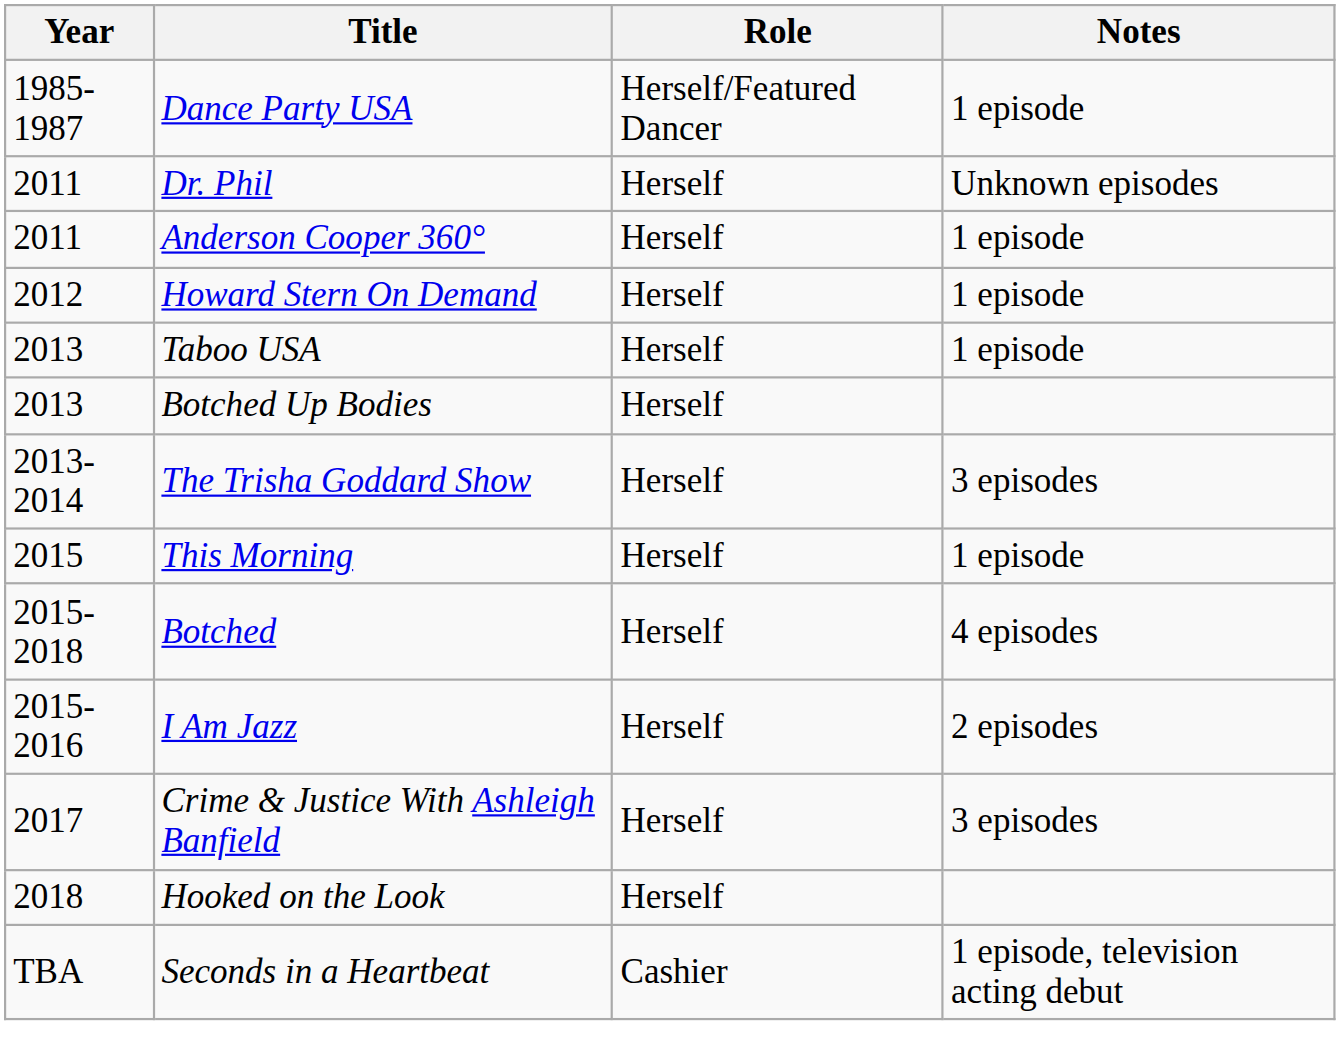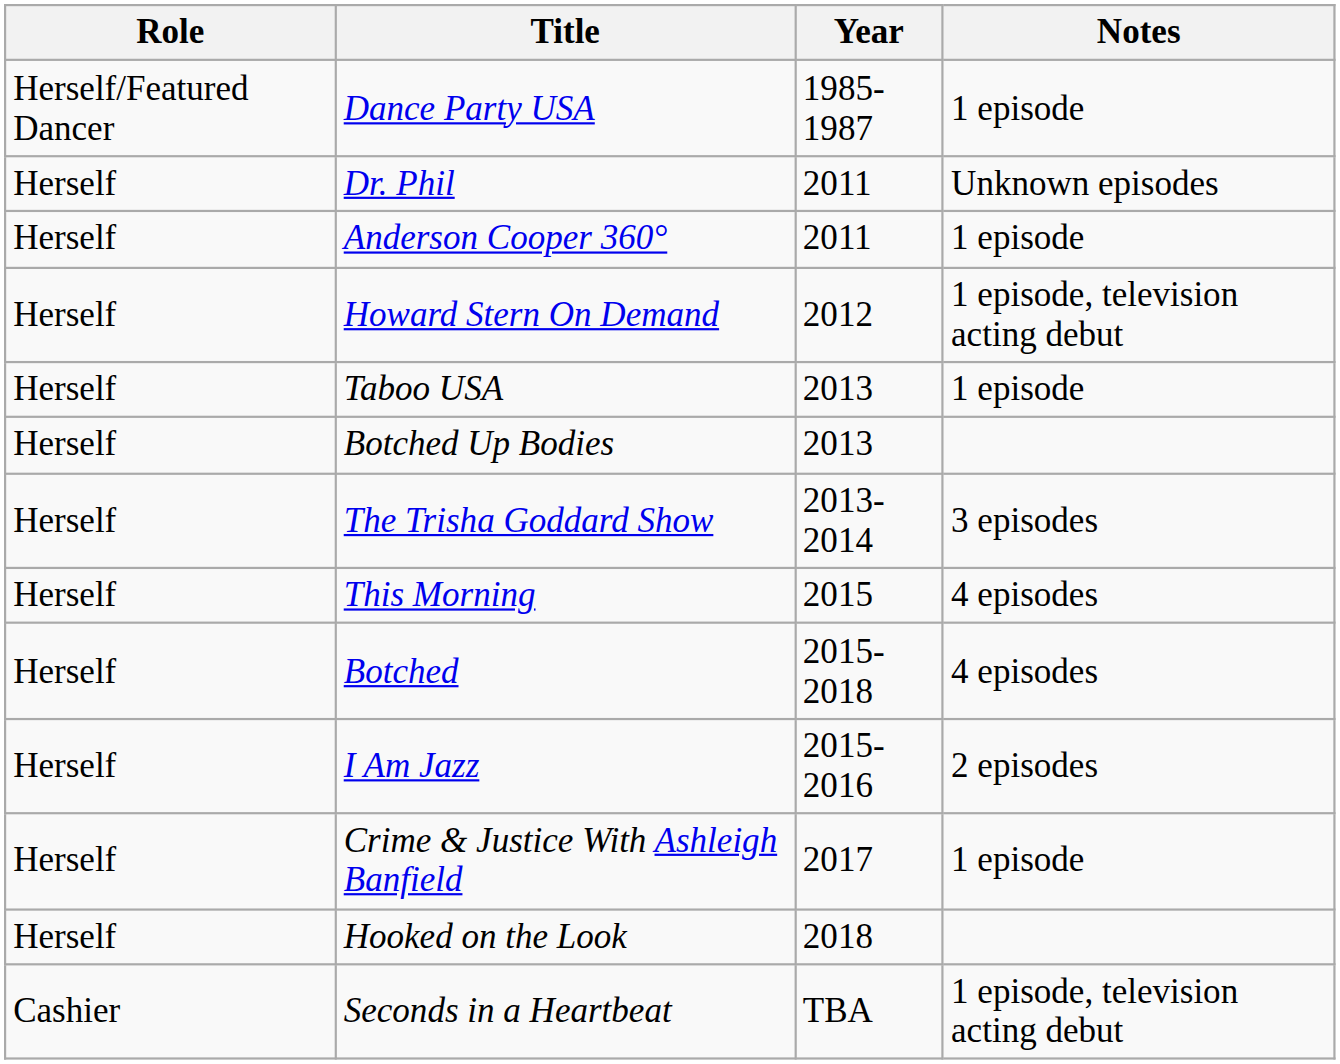 <table class="wikitable sortable">
 <tr>
+<th>Role</th>
+<th>Title</th>
 <th>Year</th>
-<th>Title</th>
-<th>Role</th>
 <th class="unsortable">Notes</th>
 </tr>
 <tr>
+<td>Herself/Featured Dancer</td>
+<td><em><a href='#'>Dance Party USA</a></em></td>
 <td>1985-1987</td>
-<td><em><a href='#'>Dance Party USA</a></em></td>
-<td>Herself/Featured Dancer</td>
 <td>1 episode</td>
 </tr>
 <tr>
+<td>Herself</td>
+<td><em><a href='#'>Dr. Phil</a></em></td>
 <td>2011</td>
-<td><em><a href='#'>Dr. Phil</a></em></td>
-<td>Herself</td>
 <td>Unknown episodes</td>
 </tr>
 <tr>
+<td>Herself</td>
+<td><em><a href='#'>Anderson Cooper 360°</a></em></td>
 <td>2011</td>
-<td><em><a href='#'>Anderson Cooper 360°</a></em></td>
-<td>Herself</td>
 <td>1 episode</td>
 </tr>
 <tr>
+<td>Herself</td>
+<td><em><a href='#'>Howard Stern On Demand</a></em></td>
 <td>2012</td>
-<td><em><a href='#'>Howard Stern On Demand</a></em></td>
+<td>1 episode, television acting debut</td>
+</tr>
+<tr>
 <td>Herself</td>
+<td><em>Taboo USA</em></td>
+<td>2013</td>
 <td>1 episode</td>
 </tr>
 <tr>
+<td>Herself</td>
+<td><em>Botched Up Bodies</em></td>
 <td>2013</td>
-<td><em>Taboo USA</em></td>
+<td></td>
+</tr>
+<tr>
 <td>Herself</td>
+<td><em><a href='#'>The Trisha Goddard Show</a></em></td>
+<td>2013-2014</td>
+<td>3 episodes</td>
+</tr>
+<tr>
+<td>Herself</td>
+<td><em><a href='#'>This Morning</a></em></td>
+<td>2015</td>
+<td>4 episodes</td>
+</tr>
+<tr>
+<td>Herself</td>
+<td><em><a href='#'>Botched</a></em></td>
+<td>2015-2018</td>
+<td>4 episodes</td>
+</tr>
+<tr>
+<td>Herself</td>
+<td><em><a href='#'>I Am Jazz</a></em></td>
+<td>2015-2016</td>
+<td>2 episodes</td>
+</tr>
+<tr>
+<td>Herself</td>
+<td><em>Crime & Justice With <a href='#'>Ashleigh Banfield</a></em></td>
+<td>2017</td>
 <td>1 episode</td>
 </tr>
 <tr>
-<td>2013</td>
-<td><em>Botched Up Bodies</em></td>
 <td>Herself</td>
+<td><em>Hooked on the Look</em></td>
+<td>2018</td>
 <td></td>
 </tr>
 <tr>
-<td>2013-2014</td>
-<td><em><a href='#'>The Trisha Goddard Show</a></em></td>
-<td>Herself</td>
-<td>3 episodes</td>
-</tr>
-<tr>
-<td>2015</td>
-<td><em><a href='#'>This Morning</a></em></td>
-<td>Herself</td>
-<td>1 episode</td>
-</tr>
-<tr>
-<td>2015-2018</td>
-<td><em><a href='#'>Botched</a></em></td>
-<td>Herself</td>
-<td>4 episodes</td>
-</tr>
-<tr>
-<td>2015-2016</td>
-<td><em><a href='#'>I Am Jazz</a></em></td>
-<td>Herself</td>
-<td>2 episodes</td>
-</tr>
-<tr>
-<td>2017</td>
-<td><em>Crime & Justice With <a href='#'>Ashleigh Banfield</a></em></td>
-<td>Herself</td>
-<td>3 episodes</td>
-</tr>
-<tr>
-<td>2018</td>
-<td><em>Hooked on the Look</em></td>
-<td>Herself</td>
-<td></td>
-</tr>
-<tr>
+<td>Cashier</td>
+<td><em>Seconds in a Heartbeat</em></td>
 <td>TBA</td>
-<td><em>Seconds in a Heartbeat</em></td>
-<td>Cashier</td>
 <td>1 episode, television acting debut</td>
 </tr>
 </table>
